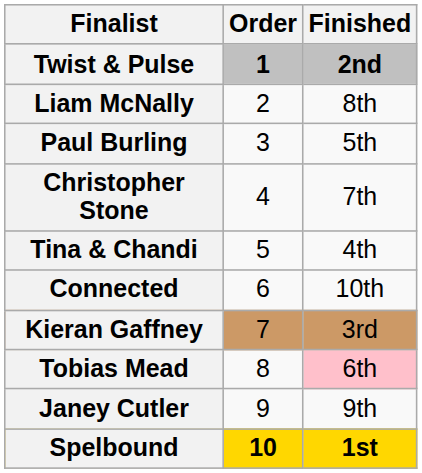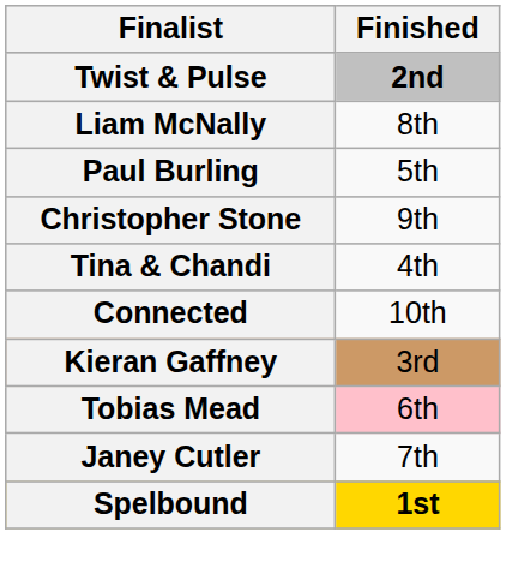 <table class="wikitable sortable plainrowheaders" style="text-align:center; width:30%;">
 <tr>
 <th scope="col" class="unsortable">Finalist</th>
-<th scope="col" style="width:1em;">Order</th>
 <th scope="col" data-sort-type="number">Finished</th>
 </tr>
 <tr bgcolor=silver>
 <th scope="row"><strong>Twist & Pulse</strong></th>
-<td><strong>1</strong></td>
 <td><strong>2nd</strong></td>
 </tr>
 <tr>
 <th scope="row">Liam McNally</th>
-<td>2</td>
 <td>8th</td>
 </tr>
 <tr>
 <th scope="row">Paul Burling</th>
-<td>3</td>
 <td>5th</td>
 </tr>
 <tr>
 <th scope="row">Christopher Stone</th>
-<td>4</td>
-<td>7th</td>
+<td>9th</td>
 </tr>
 <tr>
 <th scope="row">Tina & Chandi</th>
-<td>5</td>
 <td>4th</td>
 </tr>
 <tr>
 <th scope="row">Connected</th>
-<td>6</td>
 <td>10th</td>
 </tr>
 <tr bgcolor=#c96>
 <th scope="row">Kieran Gaffney</th>
-<td>7</td>
 <td>3rd</td>
 </tr>
 <tr>
 <th scope="row">Tobias Mead</th>
-<td>8</td>
 <td style="background: pink;">6th</td>
 </tr>
 <tr>
 <th scope="row">Janey Cutler</th>
-<td>9</td>
-<td>9th</td>
+<td>7th</td>
 </tr>
 <tr bgcolor=gold>
 <th scope="row"><strong>Spelbound</strong></th>
-<td><strong>10</strong></td>
 <td><strong>1st</strong></td>
 </tr>
 </table>
